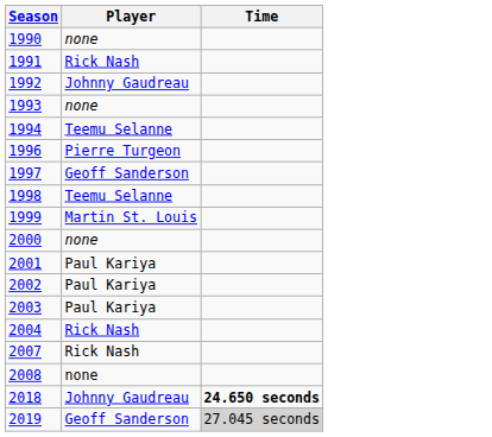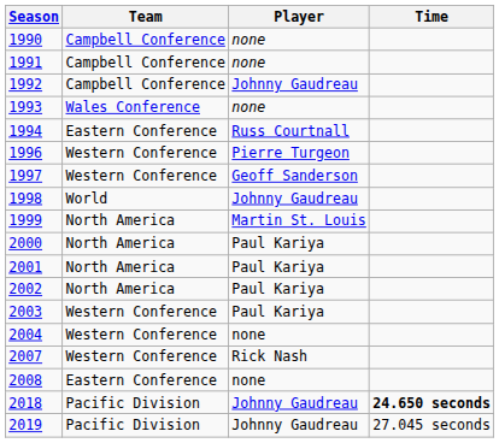 <table class="wikitable sortable">
 <tr>
 <th><a href='#'>Season</a></th>
+<th>Team</th>
 <th>Player</th>
 <th>Time</th>
 </tr>
 <tr>
 <td><a href='#'>1990</a></td>
+<td><a href='#'>Campbell Conference</a></td>
 <td><em>none</em></td>
 <td></td>
 </tr>
 <tr>
 <td><a href='#'>1991</a></td>
-<td><a href='#'>Rick Nash</a></td>
+<td>Campbell Conference</td>
+<td><em>none</em></td>
 <td></td>
 </tr>
 <tr>
 <td><a href='#'>1992</a></td>
+<td>Campbell Conference</td>
 <td><a href='#'>Johnny Gaudreau</a></td>
 <td></td>
 </tr>
 <tr>
 <td><a href='#'>1993</a></td>
+<td><a href='#'>Wales Conference</a></td>
 <td><em>none</em></td>
 <td></td>
 </tr>
 <tr>
 <td><a href='#'>1994</a></td>
-<td><a href='#'>Teemu Selanne</a></td>
+<td>Eastern Conference</td>
+<td><a href='#'>Russ Courtnall</a></td>
 <td></td>
 </tr>
 <tr>
 <td><a href='#'>1996</a></td>
+<td>Western Conference</td>
 <td><a href='#'>Pierre Turgeon</a></td>
 <td></td>
 </tr>
 <tr>
 <td><a href='#'>1997</a></td>
+<td>Western Conference</td>
 <td><a href='#'>Geoff Sanderson</a></td>
 <td></td>
 </tr>
 <tr>
 <td><a href='#'>1998</a></td>
-<td><a href='#'>Teemu Selanne</a></td>
+<td>World</td>
+<td><a href='#'>Johnny Gaudreau</a></td>
 <td></td>
 </tr>
 <tr>
 <td><a href='#'>1999</a></td>
+<td>North America</td>
 <td><a href='#'>Martin St. Louis</a></td>
 <td></td>
 </tr>
 <tr>
 <td><a href='#'>2000</a></td>
-<td><em>none</em></td>
+<td>North America</td>
+<td>Paul Kariya</td>
 <td></td>
 </tr>
 <tr>
 <td><a href='#'>2001</a></td>
+<td>North America</td>
 <td>Paul Kariya</td>
 <td></td>
 </tr>
 <tr>
 <td><a href='#'>2002</a></td>
+<td>North America</td>
 <td>Paul Kariya</td>
 <td></td>
 </tr>
 <tr>
 <td><a href='#'>2003</a></td>
+<td>Western Conference</td>
 <td>Paul Kariya</td>
 <td></td>
 </tr>
 <tr>
 <td><a href='#'>2004</a></td>
-<td><a href='#'>Rick Nash</a></td>
+<td>Western Conference</td>
+<td>none</td>
 <td></td>
 </tr>
 <tr>
 <td><a href='#'>2007</a></td>
+<td>Western Conference</td>
 <td>Rick Nash</td>
 <td></td>
 </tr>
 <tr>
 <td><a href='#'>2008</a></td>
+<td>Eastern Conference</td>
 <td>none</td>
 <td></td>
 </tr>
 <tr>
 <td><a href='#'>2018</a></td>
+<td>Pacific Division</td>
 <td><a href='#'>Johnny Gaudreau</a></td>
 <td><strong>24.650 seconds</strong></td>
 </tr>
 <tr>
 <td><a href='#'>2019</a></td>
-<td><a href='#'>Geoff Sanderson</a></td>
-<td style="background: lightgrey;">27.045 seconds</td>
+<td>Pacific Division</td>
+<td>Johnny Gaudreau</td>
+<td>27.045 seconds</td>
 </tr>
 </table>
